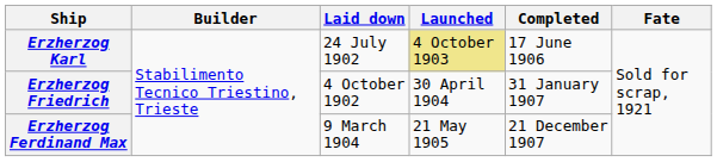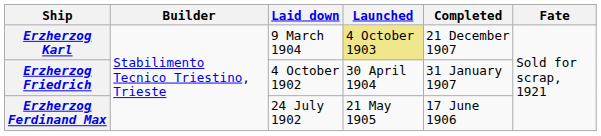 <table class="wikitable plainrowheaders">
 <tr>
 <th scope="col">Ship</th>
 <th scope="col">Builder</th>
 <th scope="col"><a href='#'>Laid down</a></th>
 <th scope="col"><a href='#'>Launched</a></th>
 <th scope="col">Completed</th>
 <th scope="col">Fate</th>
 </tr>
 <tr>
 <th scope="row"><a href='#'><em>Erzherzog Karl</em></a></th>
 <td rowspan=3><a href='#'>Stabilimento Tecnico Triestino</a>, <a href='#'>Trieste</a></td>
-<td>24 July 1902</td>
+<td>9 March 1904</td>
 <td style="background: khaki;">4 October 1903</td>
-<td>17 June 1906</td>
+<td>21 December 1907</td>
 <td rowspan=3>Sold for scrap, 1921</td>
 </tr>
 <tr>
 <th scope="row"><a href='#'><em>Erzherzog Friedrich</em></a></th>
 <td>4 October 1902</td>
 <td>30 April 1904</td>
 <td>31 January 1907</td>
 </tr>
 <tr>
 <th scope="row"><a href='#'><em>Erzherzog Ferdinand Max</em></a></th>
-<td>9 March 1904</td>
+<td>24 July 1902</td>
 <td>21 May 1905</td>
-<td>21 December 1907</td>
+<td>17 June 1906</td>
 </tr>
 </table>
